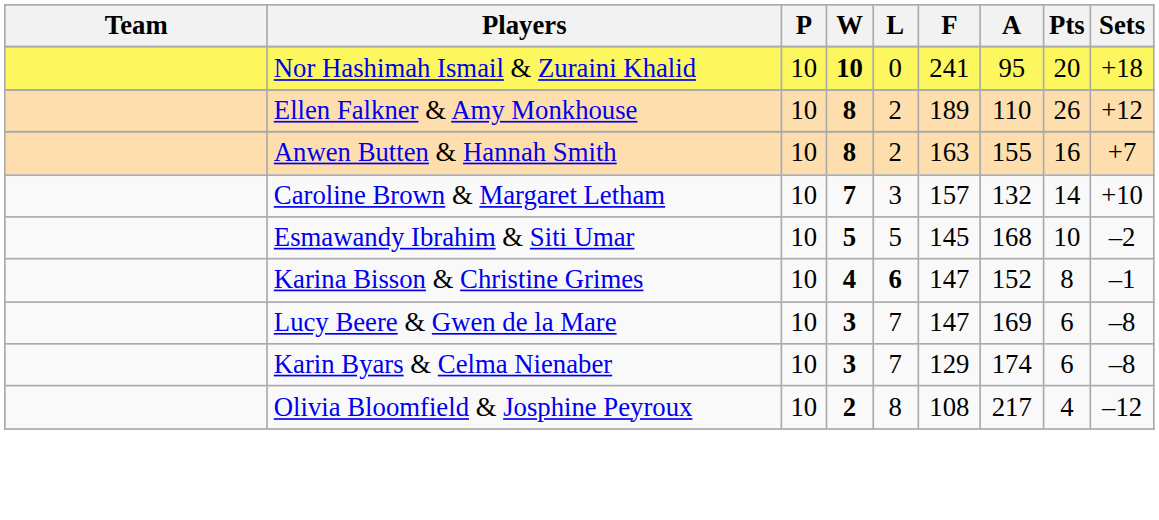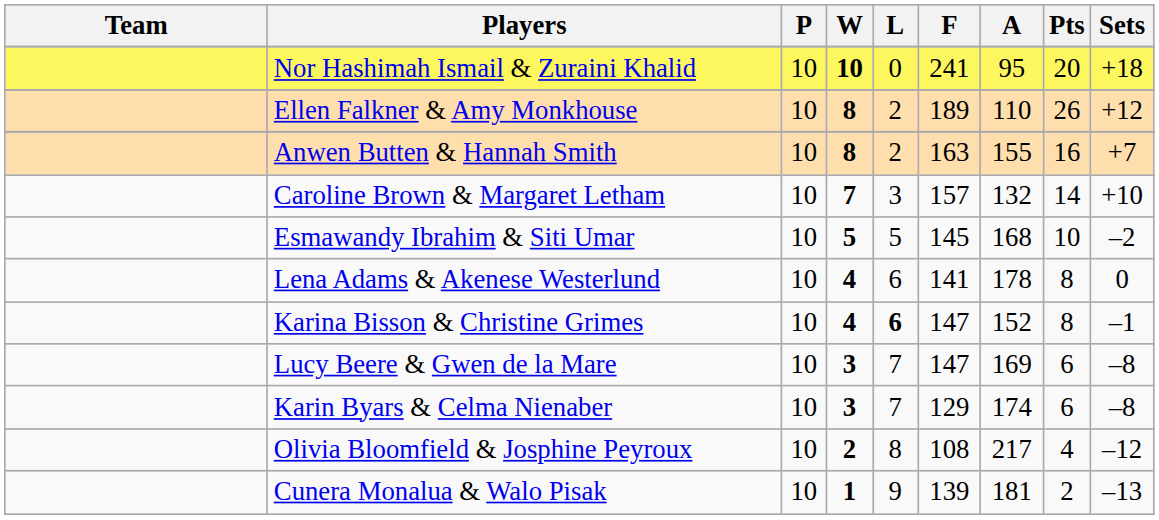 <table class=wikitable style="text-align:center">
 <tr>
 <th width=150>Team</th>
 <th width=300>Players</th>
 <th width=20>P</th>
 <th width=20>W</th>
 <th width=20>L</th>
 <th width=30>F</th>
 <th width=30>A</th>
 <th width=20>Pts</th>
 <th width=30>Sets</th>
 </tr>
 <tr>
 </tr>
 <tr bgcolor=FCF75E>
 <td align=left></td>
 <td align=left><a href='#'>Nor Hashimah Ismail</a> & <a href='#'>Zuraini Khalid</a></td>
 <td>10</td>
 <td><strong>10</strong></td>
 <td>0</td>
 <td>241</td>
 <td>95</td>
 <td>20</td>
 <td>+18</td>
 </tr>
 <tr>
 </tr>
 <tr bgcolor=FFDEAD>
 <td align=left></td>
 <td align=left><a href='#'>Ellen Falkner</a> & <a href='#'>Amy Monkhouse</a></td>
 <td>10</td>
 <td><strong>8</strong></td>
 <td>2</td>
 <td>189</td>
 <td>110</td>
 <td>26</td>
 <td>+12</td>
 </tr>
 <tr>
 </tr>
 <tr bgcolor=FFDEAD>
 <td align=left></td>
 <td align=left><a href='#'>Anwen Butten</a> & <a href='#'>Hannah Smith</a></td>
 <td>10</td>
 <td><strong>8</strong></td>
 <td>2</td>
 <td>163</td>
 <td>155</td>
 <td>16</td>
 <td>+7</td>
 </tr>
 <tr>
 <td align=left></td>
 <td align=left><a href='#'>Caroline Brown</a> & <a href='#'>Margaret Letham</a></td>
 <td>10</td>
 <td><strong>7</strong></td>
 <td>3</td>
 <td>157</td>
 <td>132</td>
 <td>14</td>
 <td>+10</td>
 </tr>
 <tr>
 <td align=left></td>
 <td align=left><a href='#'>Esmawandy Ibrahim</a> & <a href='#'>Siti Umar</a></td>
 <td>10</td>
 <td><strong>5</strong></td>
 <td>5</td>
 <td>145</td>
 <td>168</td>
 <td>10</td>
 <td>–2</td>
 </tr>
 <tr>
 <td align=left></td>
+<td align=left><a href='#'>Lena Adams</a> & <a href='#'>Akenese Westerlund</a></td>
+<td>10</td>
+<td><strong>4</strong></td>
+<td>6</td>
+<td>141</td>
+<td>178</td>
+<td>8</td>
+<td>0</td>
+</tr>
+<tr>
+<td align=left></td>
 <td align=left><a href='#'>Karina Bisson</a> & <a href='#'>Christine Grimes</a></td>
 <td>10</td>
 <td><strong>4</strong></td>
 <td><strong>6</strong></td>
 <td>147</td>
 <td>152</td>
 <td>8</td>
 <td>–1</td>
 </tr>
 <tr>
 <td align=left></td>
 <td align=left><a href='#'>Lucy Beere</a> & <a href='#'>Gwen de la Mare</a></td>
 <td>10</td>
 <td><strong>3</strong></td>
 <td>7</td>
 <td>147</td>
 <td>169</td>
 <td>6</td>
 <td>–8</td>
 </tr>
 <tr>
 <td align=left></td>
 <td align=left><a href='#'>Karin Byars</a> & <a href='#'>Celma Nienaber</a></td>
 <td>10</td>
 <td><strong>3</strong></td>
 <td>7</td>
 <td>129</td>
 <td>174</td>
 <td>6</td>
 <td>–8</td>
 </tr>
 <tr>
 <td align=left></td>
 <td align=left><a href='#'>Olivia Bloomfield</a> & <a href='#'>Josphine Peyroux</a></td>
 <td>10</td>
 <td><strong>2</strong></td>
 <td>8</td>
 <td>108</td>
 <td>217</td>
 <td>4</td>
 <td>–12</td>
 </tr>
+<tr>
+<td align=left></td>
+<td align=left><a href='#'>Cunera Monalua</a> & <a href='#'>Walo Pisak</a></td>
+<td>10</td>
+<td><strong>1</strong></td>
+<td>9</td>
+<td>139</td>
+<td>181</td>
+<td>2</td>
+<td>–13</td>
+</tr>
 </table>
